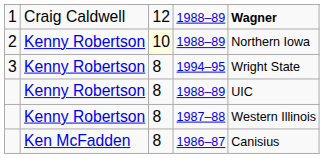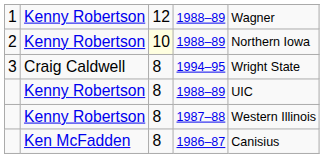 <table class="wikitable">
 <tr>
 </tr>
 <tr>
 <td>1</td>
-<td>Craig Caldwell</td>
+<td><a href='#'>Kenny Robertson</a></td>
 <td>12</td>
 <td style="font-size:80%;"><a href='#'>1988–89</a></td>
-<td style="font-size:80%;"><strong>Wagner</strong></td>
+<td style="font-size:80%;">Wagner</td>
 </tr>
 <tr>
 <td>2</td>
 <td><a href='#'>Kenny Robertson</a></td>
 <td style="background: lightyellow;">10</td>
 <td style="font-size:80%;"><a href='#'>1988–89</a></td>
 <td style="font-size:80%;">Northern Iowa</td>
 </tr>
 <tr>
 <td>3</td>
-<td><a href='#'>Kenny Robertson</a></td>
+<td>Craig Caldwell</td>
 <td>8</td>
 <td style="font-size:80%;"><a href='#'>1994–95</a></td>
 <td style="font-size:80%;">Wright State</td>
 </tr>
 <tr>
 <td></td>
 <td><a href='#'>Kenny Robertson</a></td>
 <td>8</td>
 <td style="font-size:80%;"><a href='#'>1988–89</a></td>
 <td style="font-size:80%;">UIC</td>
 </tr>
 <tr>
 <td></td>
 <td><a href='#'>Kenny Robertson</a></td>
 <td>8</td>
 <td style="font-size:80%;"><a href='#'>1987–88</a></td>
 <td style="font-size:80%;">Western Illinois</td>
 </tr>
 <tr>
 <td></td>
 <td><a href='#'>Ken McFadden</a></td>
 <td>8</td>
 <td style="font-size:80%;"><a href='#'>1986–87</a></td>
 <td style="font-size:80%;">Canisius</td>
 </tr>
 </table>
